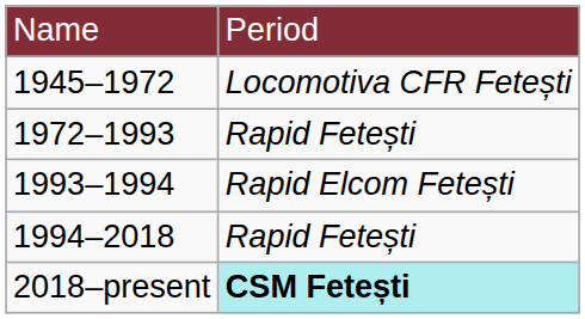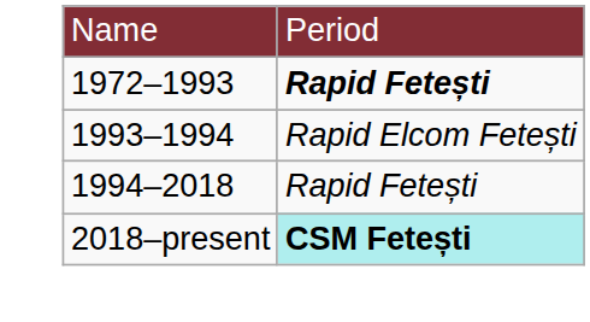 <table class="wikitable" style="text-align: left" align="right">
 <tr>
 <td style="background:#822d35;color:#fefefe;border:1px solid #a6a7a9;">Name</td>
 <td style="background:#822d35;color:#fefefe;border:1px solid #a6a7a9;">Period</td>
 </tr>
 <tr>
-<td>1945–1972</td>
-<td align=left><em>Locomotiva CFR Fetești </em></td>
-</tr>
-<tr>
 <td>1972–1993</td>
-<td align=left><em>Rapid Fetești</em></td>
+<td align=left><strong><em>Rapid Fetești</em></strong></td>
 </tr>
 <tr>
 <td>1993–1994</td>
 <td align=left><em>Rapid Elcom Fetești</em></td>
 </tr>
 <tr>
 <td>1994–2018</td>
 <td align=left><em>Rapid Fetești</em></td>
 </tr>
 <tr>
 <td>2018–present</td>
 <td align=left style="background: paleturquoise;"><strong>CSM Fetești</strong></td>
 </tr>
 </table>
